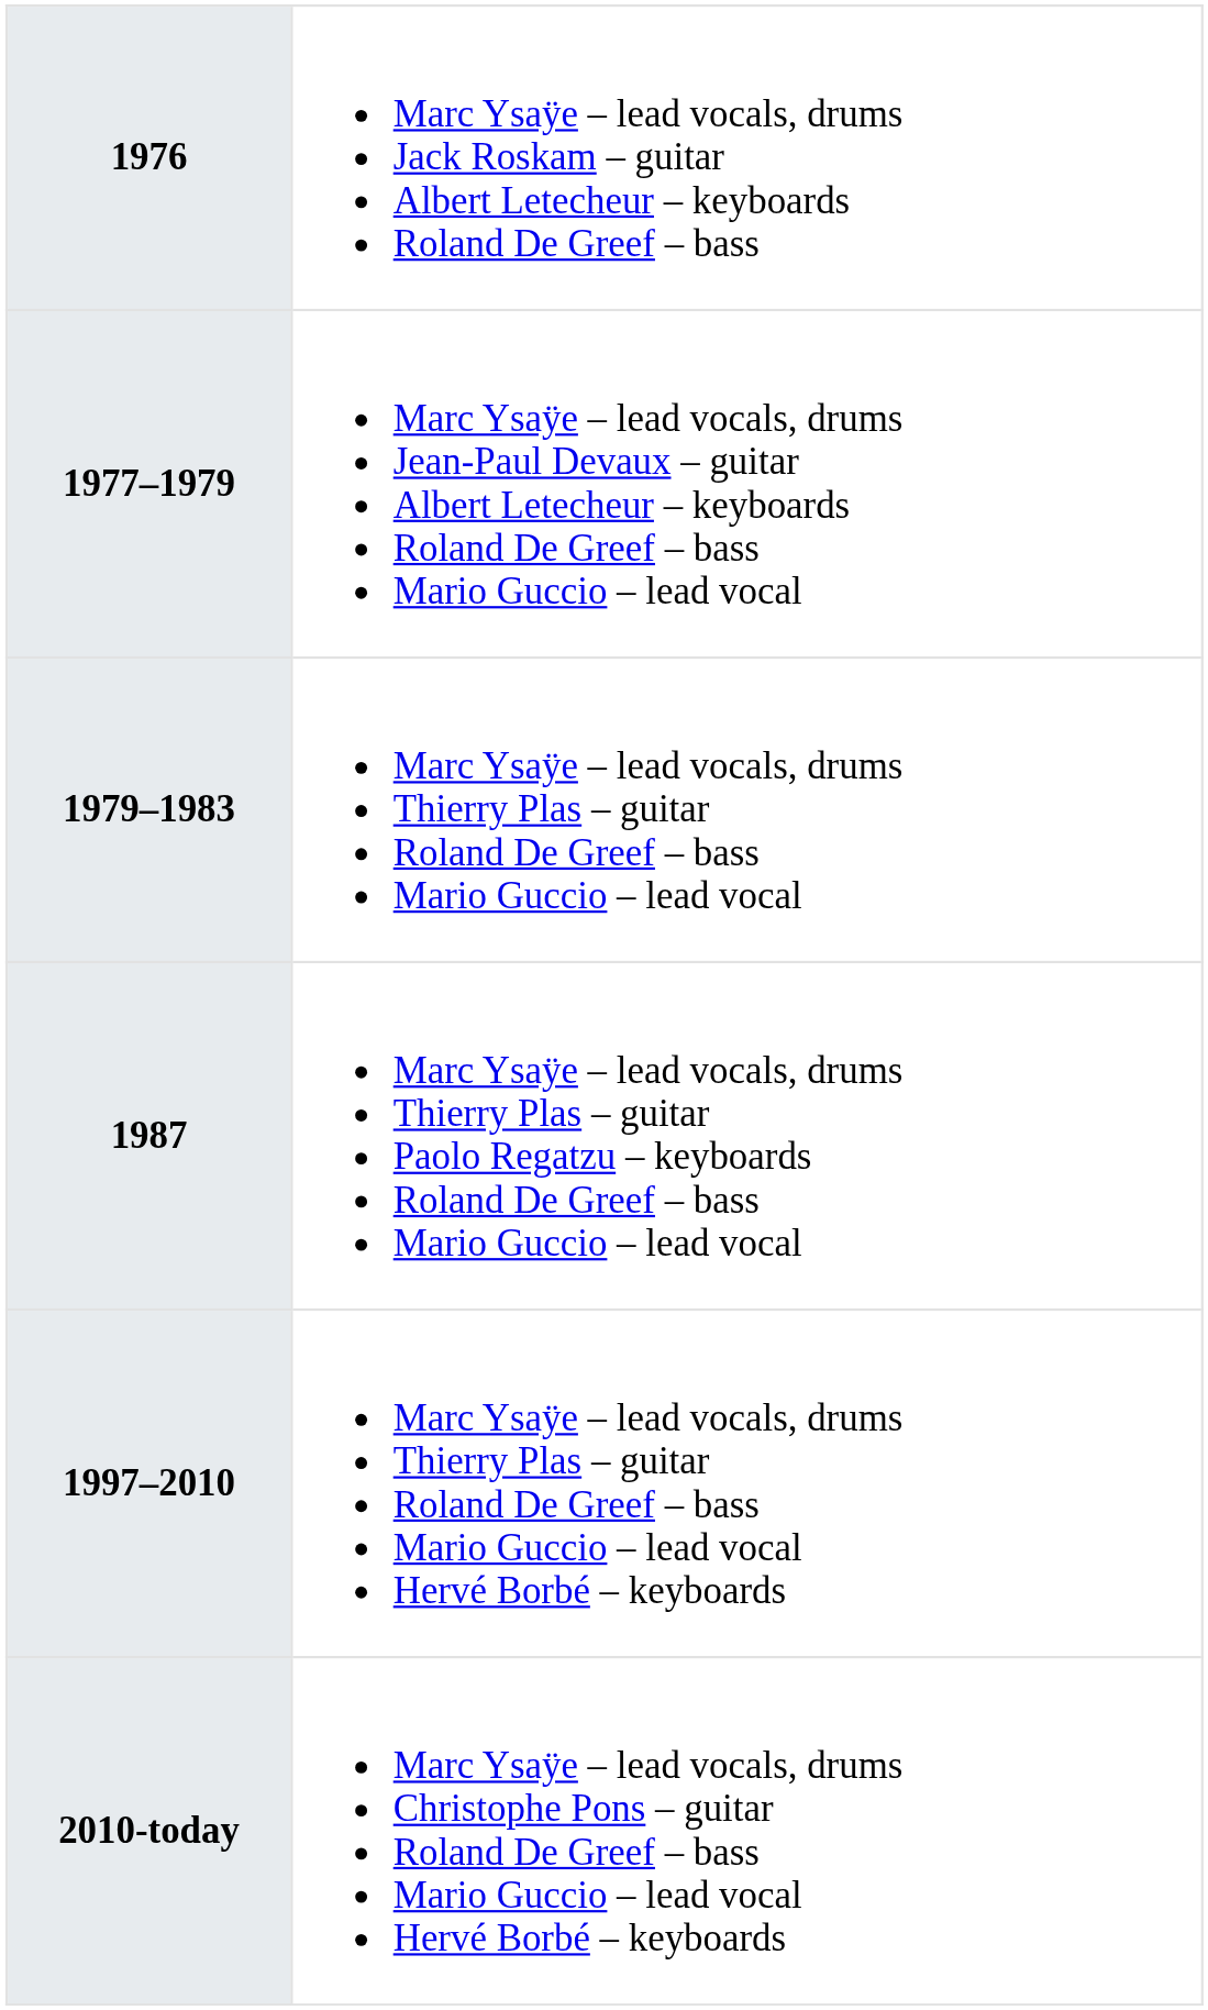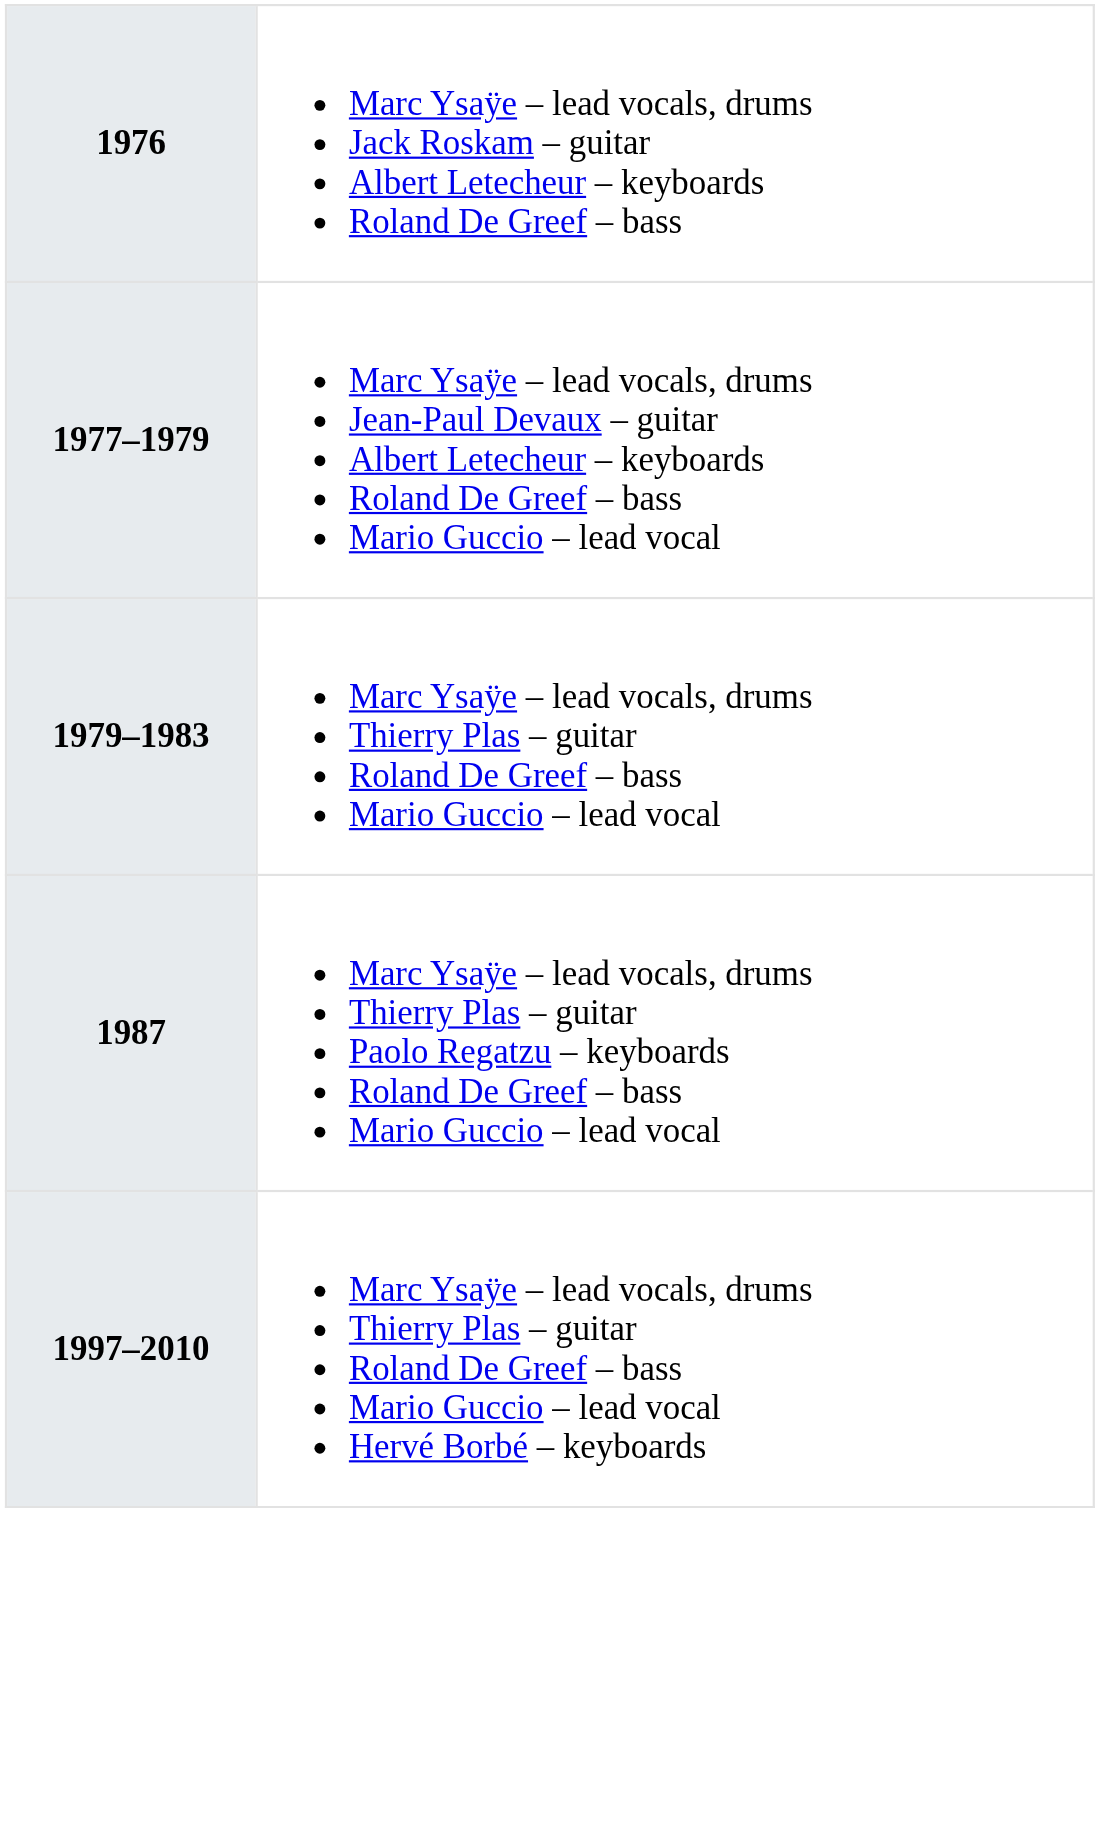 <table class="toccolours"  border=1 cellpadding=2 cellspacing=0 style="width: 500px; margin: 0 0 1em 1em; border-collapse: collapse; border: 1px solid #E2E2E2;">
 <tr>
 <th bgcolor="#E7EBEE">1976</th>
 <td><br><ul><li><a href='#'>Marc Ysaÿe</a> – lead vocals, drums</li><li><a href='#'>Jack Roskam</a> – guitar</li><li><a href='#'>Albert Letecheur</a> – keyboards</li><li><a href='#'>Roland De Greef</a> – bass</li></ul></td>
 </tr>
 <tr>
 <th bgcolor="#E7EBEE">1977–1979</th>
 <td><br><ul><li><a href='#'>Marc Ysaÿe</a> – lead vocals, drums</li><li><a href='#'>Jean-Paul Devaux</a> – guitar</li><li><a href='#'>Albert Letecheur</a> – keyboards</li><li><a href='#'>Roland De Greef</a> – bass</li><li><a href='#'>Mario Guccio</a> – lead vocal</li></ul></td>
 </tr>
 <tr>
 <th bgcolor="#E7EBEE">1979–1983</th>
 <td><br><ul><li><a href='#'>Marc Ysaÿe</a> – lead vocals, drums</li><li><a href='#'>Thierry Plas</a> – guitar</li><li><a href='#'>Roland De Greef</a> – bass</li><li><a href='#'>Mario Guccio</a> – lead vocal</li></ul></td>
 </tr>
 <tr>
 <th bgcolor="#E7EBEE">1987</th>
 <td><br><ul><li><a href='#'>Marc Ysaÿe</a> – lead vocals, drums</li><li><a href='#'>Thierry Plas</a> – guitar</li><li><a href='#'>Paolo Regatzu</a> – keyboards</li><li><a href='#'>Roland De Greef</a> – bass</li><li><a href='#'>Mario Guccio</a> – lead vocal</li></ul></td>
 </tr>
 <tr>
 <th bgcolor="#E7EBEE">1997–2010</th>
 <td><br><ul><li><a href='#'>Marc Ysaÿe</a> – lead vocals, drums</li><li><a href='#'>Thierry Plas</a> – guitar</li><li><a href='#'>Roland De Greef</a> – bass</li><li><a href='#'>Mario Guccio</a> – lead vocal</li><li><a href='#'>Hervé Borbé</a> – keyboards</li></ul></td>
 </tr>
-<tr>
-<th bgcolor="#E7EBEE">2010-today</th>
-<td><br><ul><li><a href='#'>Marc Ysaÿe</a> – lead vocals, drums</li><li><a href='#'>Christophe Pons</a> – guitar</li><li><a href='#'>Roland De Greef</a> – bass</li><li><a href='#'>Mario Guccio</a> – lead vocal</li><li><a href='#'>Hervé Borbé</a> – keyboards</li></ul></td>
-</tr>
 </table>
